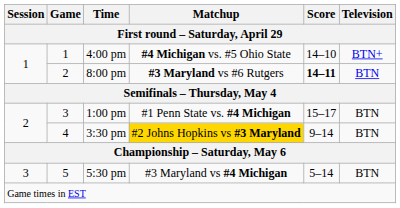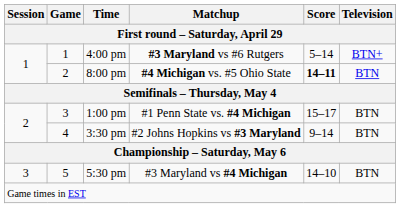 <table class="wikitable" style="font-size: 95%">
 <tr>
 <th>Session</th>
 <th>Game</th>
 <th>Time</th>
 <th>Matchup</th>
 <th>Score</th>
 <th>Television</th>
 </tr>
 <tr>
 <th colspan="6">First round – Saturday, April 29</th>
 </tr>
 <tr>
 <td rowspan="2" align="center">1</td>
 <td align="center">1</td>
 <td align="right">4:00 pm</td>
-<td align="center"><strong>#4 Michigan</strong> vs. #5 Ohio State</td>
-<td align="center">14–10</td>
+<td align="center"><strong>#3 Maryland</strong> vs #6 Rutgers</td>
+<td align="center">5–14</td>
 <td rowspan="1" align="center"><a href='#'>BTN+</a></td>
 </tr>
 <tr>
 <td align="center">2</td>
 <td align="right">8:00 pm</td>
-<td align="center"><strong>#3 Maryland</strong> vs #6 Rutgers</td>
+<td align="center"><strong>#4 Michigan</strong> vs. #5 Ohio State</td>
 <td align="center"><strong>14–11</strong></td>
 <td rowspan="1" align="center"><a href='#'>BTN</a></td>
 </tr>
 <tr>
 <th colspan="6">Semifinals – Thursday, May 4</th>
 </tr>
 <tr>
 <td rowspan="2" align="center">2</td>
 <td align="center">3</td>
 <td align="right">1:00 pm</td>
 <td align="center">#1 Penn State vs. <strong>#4 Michigan</strong></td>
 <td align="center">15–17</td>
 <td rowspan="1" align="center">BTN</td>
 </tr>
 <tr>
 <td align="center">4</td>
 <td align="right">3:30 pm</td>
-<td align="center" style="background: gold;">#2 Johns Hopkins vs <strong>#3 Maryland</strong></td>
+<td align="center">#2 Johns Hopkins vs <strong>#3 Maryland</strong></td>
 <td align="center">9–14</td>
 <td rowspan="1" align="center">BTN</td>
 </tr>
 <tr>
 <th colspan="6">Championship – Saturday, May 6</th>
 </tr>
 <tr>
 <td align="center">3</td>
 <td align="center">5</td>
 <td align="right">5:30 pm</td>
 <td align="center">#3 Maryland vs <strong>#4 Michigan</strong></td>
-<td align="center">5–14</td>
+<td align="center">14–10</td>
 <td rowspan="1" align="center">BTN</td>
 </tr>
 <tr>
 <td colspan="6"><small>Game times in <a href='#'>EST</a></small></td>
 </tr>
 </table>
